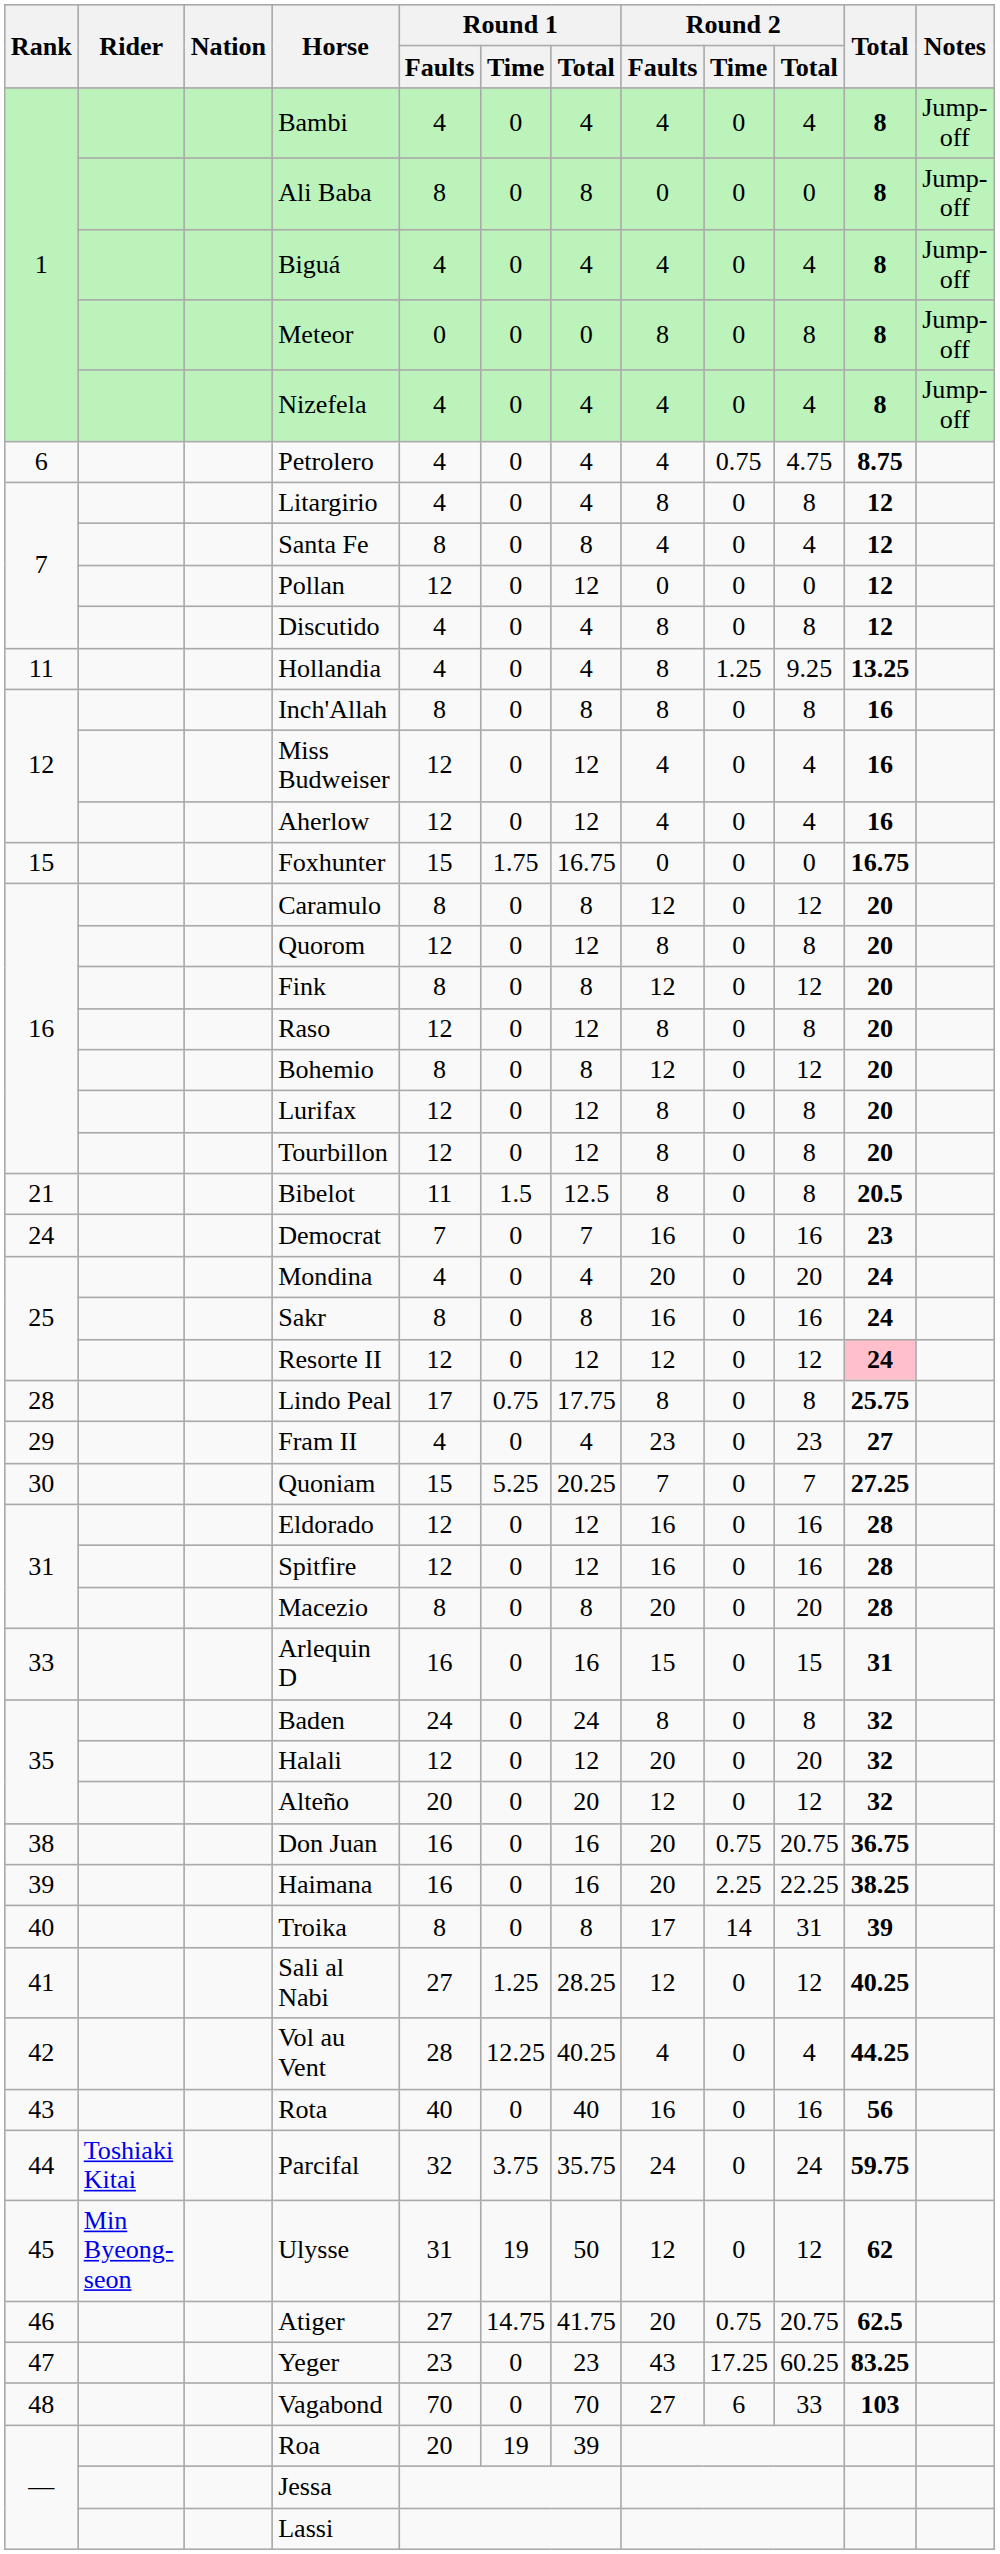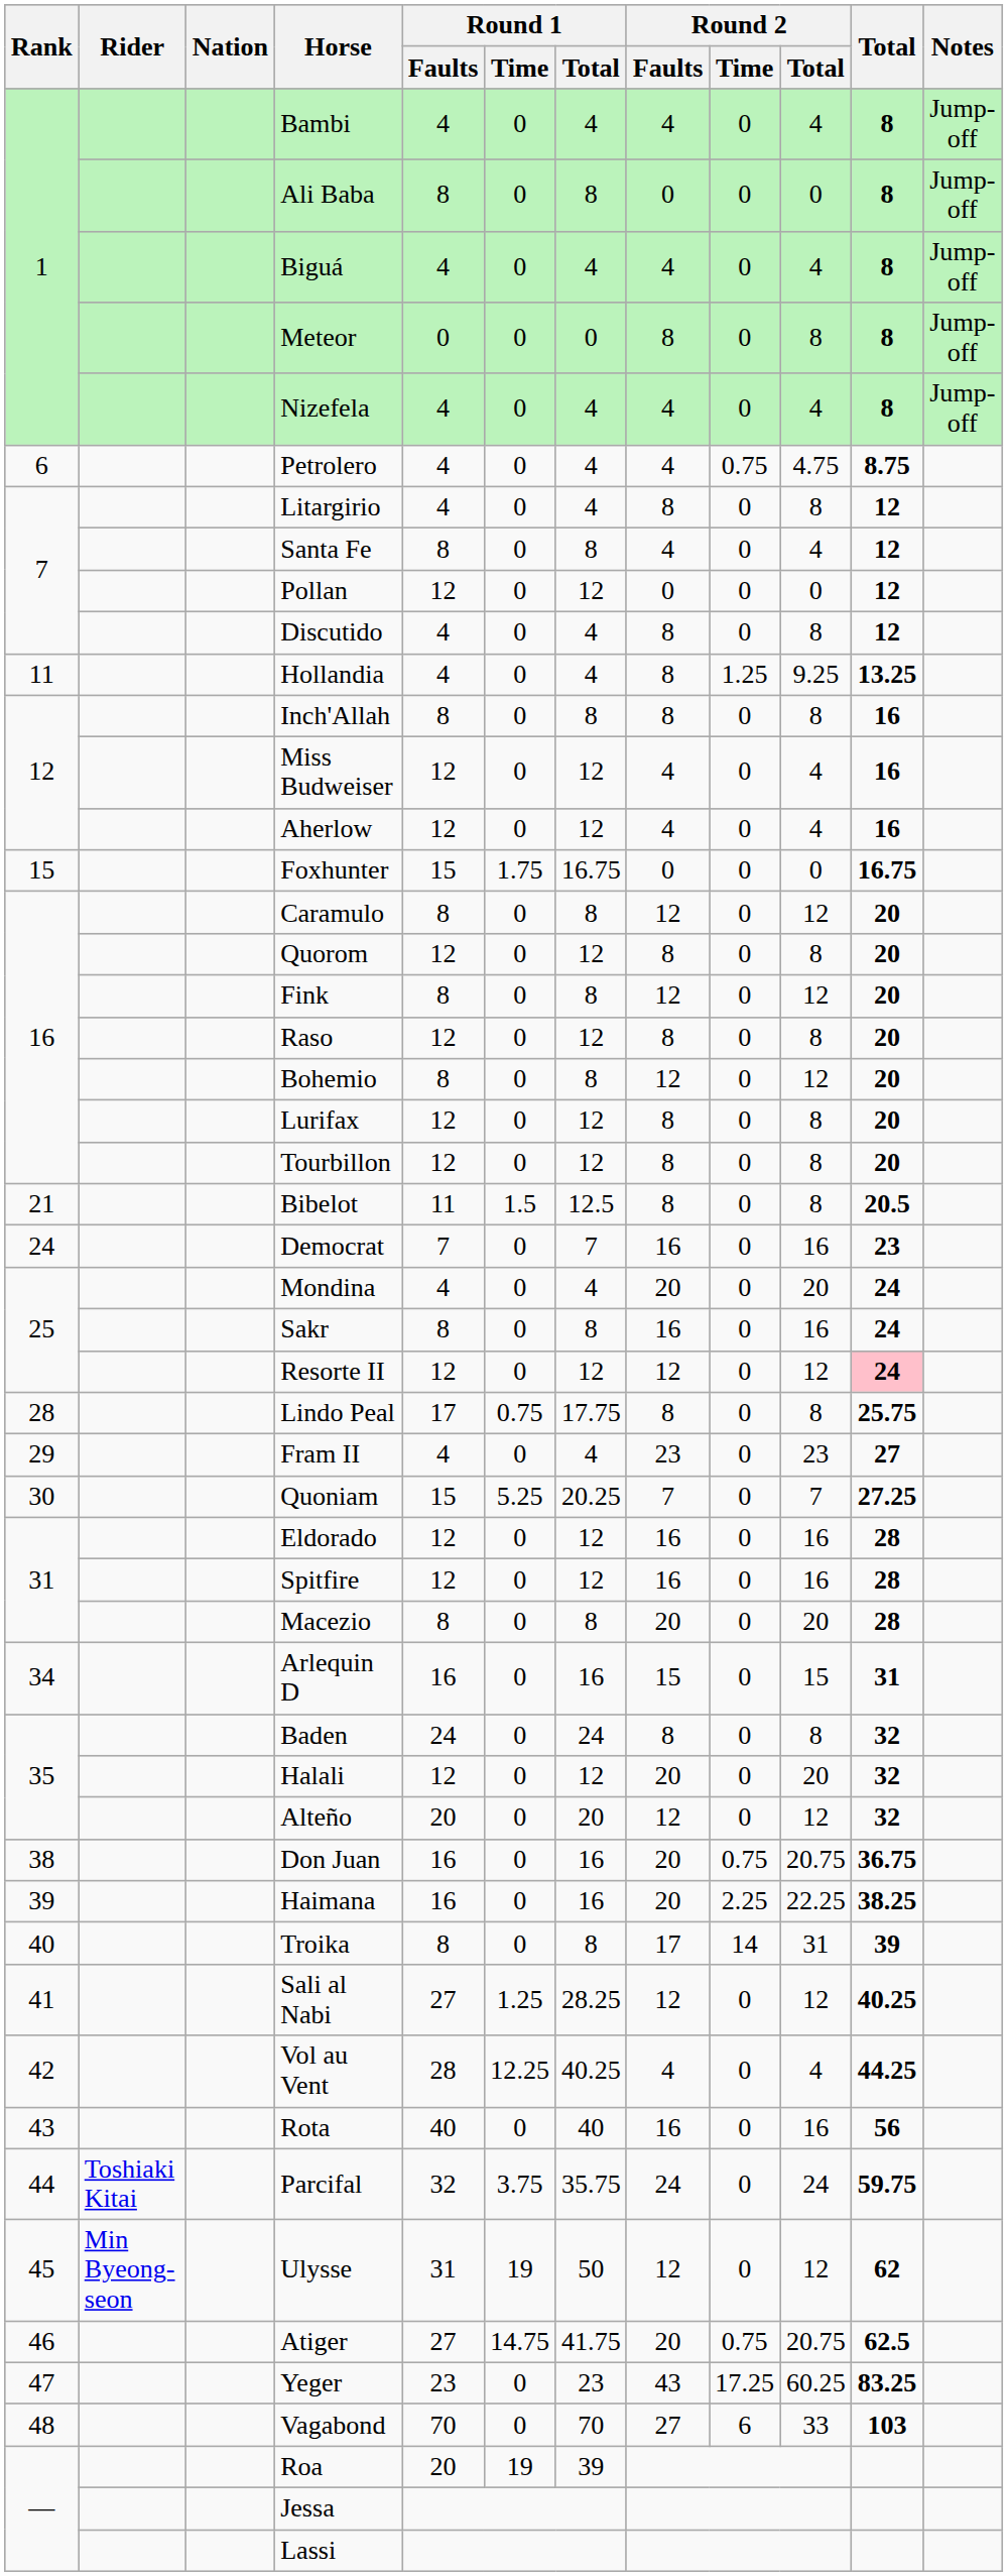 <table class="wikitable sortable" style="text-align:center">
 <tr>
 <th rowspan=2>Rank</th>
 <th rowspan=2>Rider</th>
 <th rowspan=2>Nation</th>
 <th rowspan=2>Horse</th>
 <th colspan=3>Round 1</th>
 <th colspan=3>Round 2</th>
 <th rowspan=2>Total</th>
 <th rowspan=2>Notes</th>
 </tr>
 <tr>
 <th>Faults</th>
 <th>Time</th>
 <th>Total</th>
 <th>Faults</th>
 <th>Time</th>
 <th>Total</th>
 </tr>
 <tr bgcolor=bbf3bb>
 <td rowspan=5>1</td>
 <td align=left></td>
 <td align=left></td>
 <td align=left>Bambi</td>
 <td>4</td>
 <td>0</td>
 <td>4</td>
 <td>4</td>
 <td>0</td>
 <td>4</td>
 <td><strong>8</strong></td>
 <td>Jump-off</td>
 </tr>
 <tr bgcolor=bbf3bb>
 <td align=left></td>
 <td align=left></td>
 <td align=left>Ali Baba</td>
 <td>8</td>
 <td>0</td>
 <td>8</td>
 <td>0</td>
 <td>0</td>
 <td>0</td>
 <td><strong>8</strong></td>
 <td>Jump-off</td>
 </tr>
 <tr bgcolor=bbf3bb>
 <td align=left></td>
 <td align=left></td>
 <td align=left>Biguá</td>
 <td>4</td>
 <td>0</td>
 <td>4</td>
 <td>4</td>
 <td>0</td>
 <td>4</td>
 <td><strong>8</strong></td>
 <td>Jump-off</td>
 </tr>
 <tr bgcolor=bbf3bb>
 <td align=left></td>
 <td align=left></td>
 <td align=left>Meteor</td>
 <td>0</td>
 <td>0</td>
 <td>0</td>
 <td>8</td>
 <td>0</td>
 <td>8</td>
 <td><strong>8</strong></td>
 <td>Jump-off</td>
 </tr>
 <tr bgcolor=bbf3bb>
 <td align=left></td>
 <td align=left></td>
 <td align=left>Nizefela</td>
 <td>4</td>
 <td>0</td>
 <td>4</td>
 <td>4</td>
 <td>0</td>
 <td>4</td>
 <td><strong>8</strong></td>
 <td>Jump-off</td>
 </tr>
 <tr>
 <td>6</td>
 <td align=left></td>
 <td align=left></td>
 <td align=left>Petrolero</td>
 <td>4</td>
 <td>0</td>
 <td>4</td>
 <td>4</td>
 <td>0.75</td>
 <td>4.75</td>
 <td><strong>8.75</strong></td>
 <td></td>
 </tr>
 <tr>
 <td rowspan=4>7</td>
 <td align=left></td>
 <td align=left></td>
 <td align=left>Litargirio</td>
 <td>4</td>
 <td>0</td>
 <td>4</td>
 <td>8</td>
 <td>0</td>
 <td>8</td>
 <td><strong>12</strong></td>
 <td></td>
 </tr>
 <tr>
 <td align=left></td>
 <td align=left></td>
 <td align=left>Santa Fe</td>
 <td>8</td>
 <td>0</td>
 <td>8</td>
 <td>4</td>
 <td>0</td>
 <td>4</td>
 <td><strong>12</strong></td>
 <td></td>
 </tr>
 <tr>
 <td align=left></td>
 <td align=left></td>
 <td align=left>Pollan</td>
 <td>12</td>
 <td>0</td>
 <td>12</td>
 <td>0</td>
 <td>0</td>
 <td>0</td>
 <td><strong>12</strong></td>
 <td></td>
 </tr>
 <tr>
 <td align=left></td>
 <td align=left></td>
 <td align=left>Discutido</td>
 <td>4</td>
 <td>0</td>
 <td>4</td>
 <td>8</td>
 <td>0</td>
 <td>8</td>
 <td><strong>12</strong></td>
 <td></td>
 </tr>
 <tr>
 <td>11</td>
 <td align=left></td>
 <td align=left></td>
 <td align=left>Hollandia</td>
 <td>4</td>
 <td>0</td>
 <td>4</td>
 <td>8</td>
 <td>1.25</td>
 <td>9.25</td>
 <td><strong>13.25</strong></td>
 <td></td>
 </tr>
 <tr>
 <td rowspan=3>12</td>
 <td align=left></td>
 <td align=left></td>
 <td align=left>Inch'Allah</td>
 <td>8</td>
 <td>0</td>
 <td>8</td>
 <td>8</td>
 <td>0</td>
 <td>8</td>
 <td><strong>16</strong></td>
 <td></td>
 </tr>
 <tr>
 <td align=left></td>
 <td align=left></td>
 <td align=left>Miss Budweiser</td>
 <td>12</td>
 <td>0</td>
 <td>12</td>
 <td>4</td>
 <td>0</td>
 <td>4</td>
 <td><strong>16</strong></td>
 <td></td>
 </tr>
 <tr>
 <td align=left></td>
 <td align=left></td>
 <td align=left>Aherlow</td>
 <td>12</td>
 <td>0</td>
 <td>12</td>
 <td>4</td>
 <td>0</td>
 <td>4</td>
 <td><strong>16</strong></td>
 <td></td>
 </tr>
 <tr>
 <td>15</td>
 <td align=left></td>
 <td align=left></td>
 <td align=left>Foxhunter</td>
 <td>15</td>
 <td>1.75</td>
 <td>16.75</td>
 <td>0</td>
 <td>0</td>
 <td>0</td>
 <td><strong>16.75</strong></td>
 <td></td>
 </tr>
 <tr>
 <td rowspan=7>16</td>
 <td align=left></td>
 <td align=left></td>
 <td align=left>Caramulo</td>
 <td>8</td>
 <td>0</td>
 <td>8</td>
 <td>12</td>
 <td>0</td>
 <td>12</td>
 <td><strong>20</strong></td>
 <td></td>
 </tr>
 <tr>
 <td align=left></td>
 <td align=left></td>
 <td align=left>Quorom</td>
 <td>12</td>
 <td>0</td>
 <td>12</td>
 <td>8</td>
 <td>0</td>
 <td>8</td>
 <td><strong>20</strong></td>
 <td></td>
 </tr>
 <tr>
 <td align=left></td>
 <td align=left></td>
 <td align=left>Fink</td>
 <td>8</td>
 <td>0</td>
 <td>8</td>
 <td>12</td>
 <td>0</td>
 <td>12</td>
 <td><strong>20</strong></td>
 <td></td>
 </tr>
 <tr>
 <td align=left></td>
 <td align=left></td>
 <td align=left>Raso</td>
 <td>12</td>
 <td>0</td>
 <td>12</td>
 <td>8</td>
 <td>0</td>
 <td>8</td>
 <td><strong>20</strong></td>
 <td></td>
 </tr>
 <tr>
 <td align=left></td>
 <td align=left></td>
 <td align=left>Bohemio</td>
 <td>8</td>
 <td>0</td>
 <td>8</td>
 <td>12</td>
 <td>0</td>
 <td>12</td>
 <td><strong>20</strong></td>
 <td></td>
 </tr>
 <tr>
 <td align=left></td>
 <td align=left></td>
 <td align=left>Lurifax</td>
 <td>12</td>
 <td>0</td>
 <td>12</td>
 <td>8</td>
 <td>0</td>
 <td>8</td>
 <td><strong>20</strong></td>
 <td></td>
 </tr>
 <tr>
 <td align=left></td>
 <td align=left></td>
 <td align=left>Tourbillon</td>
 <td>12</td>
 <td>0</td>
 <td>12</td>
 <td>8</td>
 <td>0</td>
 <td>8</td>
 <td><strong>20</strong></td>
 <td></td>
 </tr>
 <tr>
 <td>21</td>
 <td align=left></td>
 <td align=left></td>
 <td align=left>Bibelot</td>
 <td>11</td>
 <td>1.5</td>
 <td>12.5</td>
 <td>8</td>
 <td>0</td>
 <td>8</td>
 <td><strong>20.5</strong></td>
 <td></td>
 </tr>
 <tr>
 <td>24</td>
 <td align=left></td>
 <td align=left></td>
 <td align=left>Democrat</td>
 <td>7</td>
 <td>0</td>
 <td>7</td>
 <td>16</td>
 <td>0</td>
 <td>16</td>
 <td><strong>23</strong></td>
 <td></td>
 </tr>
 <tr>
 <td rowspan=3>25</td>
 <td align=left></td>
 <td align=left></td>
 <td align=left>Mondina</td>
 <td>4</td>
 <td>0</td>
 <td>4</td>
 <td>20</td>
 <td>0</td>
 <td>20</td>
 <td><strong>24</strong></td>
 <td></td>
 </tr>
 <tr>
 <td align=left></td>
 <td align=left></td>
 <td align=left>Sakr</td>
 <td>8</td>
 <td>0</td>
 <td>8</td>
 <td>16</td>
 <td>0</td>
 <td>16</td>
 <td><strong>24</strong></td>
 <td></td>
 </tr>
 <tr>
 <td align=left></td>
 <td align=left></td>
 <td align=left>Resorte II</td>
 <td>12</td>
 <td>0</td>
 <td>12</td>
 <td>12</td>
 <td>0</td>
 <td>12</td>
 <td style="background: pink;"><strong>24</strong></td>
 <td></td>
 </tr>
 <tr>
 <td>28</td>
 <td align=left></td>
 <td align=left></td>
 <td align=left>Lindo Peal</td>
 <td>17</td>
 <td>0.75</td>
 <td>17.75</td>
 <td>8</td>
 <td>0</td>
 <td>8</td>
 <td><strong>25.75</strong></td>
 <td></td>
 </tr>
 <tr>
 <td>29</td>
 <td align=left></td>
 <td align=left></td>
 <td align=left>Fram II</td>
 <td>4</td>
 <td>0</td>
 <td>4</td>
 <td>23</td>
 <td>0</td>
 <td>23</td>
 <td><strong>27</strong></td>
 <td></td>
 </tr>
 <tr>
 <td>30</td>
 <td align=left></td>
 <td align=left></td>
 <td align=left>Quoniam</td>
 <td>15</td>
 <td>5.25</td>
 <td>20.25</td>
 <td>7</td>
 <td>0</td>
 <td>7</td>
 <td><strong>27.25</strong></td>
 <td></td>
 </tr>
 <tr>
 <td rowspan=3>31</td>
 <td align=left></td>
 <td align=left></td>
 <td align=left>Eldorado</td>
 <td>12</td>
 <td>0</td>
 <td>12</td>
 <td>16</td>
 <td>0</td>
 <td>16</td>
 <td><strong>28</strong></td>
 <td></td>
 </tr>
 <tr>
 <td align=left></td>
 <td align=left></td>
 <td align=left>Spitfire</td>
 <td>12</td>
 <td>0</td>
 <td>12</td>
 <td>16</td>
 <td>0</td>
 <td>16</td>
 <td><strong>28</strong></td>
 <td></td>
 </tr>
 <tr>
 <td align=left></td>
 <td align=left></td>
 <td align=left>Macezio</td>
 <td>8</td>
 <td>0</td>
 <td>8</td>
 <td>20</td>
 <td>0</td>
 <td>20</td>
 <td><strong>28</strong></td>
 <td></td>
 </tr>
 <tr>
-<td>33</td>
+<td>34</td>
 <td align=left></td>
 <td align=left></td>
 <td align=left>Arlequin D</td>
 <td>16</td>
 <td>0</td>
 <td>16</td>
 <td>15</td>
 <td>0</td>
 <td>15</td>
 <td><strong>31</strong></td>
 <td></td>
 </tr>
 <tr>
 <td rowspan=3>35</td>
 <td align=left></td>
 <td align=left></td>
 <td align=left>Baden</td>
 <td>24</td>
 <td>0</td>
 <td>24</td>
 <td>8</td>
 <td>0</td>
 <td>8</td>
 <td><strong>32</strong></td>
 <td></td>
 </tr>
 <tr>
 <td align=left></td>
 <td align=left></td>
 <td align=left>Halali</td>
 <td>12</td>
 <td>0</td>
 <td>12</td>
 <td>20</td>
 <td>0</td>
 <td>20</td>
 <td><strong>32</strong></td>
 <td></td>
 </tr>
 <tr>
 <td align=left></td>
 <td align=left></td>
 <td align=left>Alteño</td>
 <td>20</td>
 <td>0</td>
 <td>20</td>
 <td>12</td>
 <td>0</td>
 <td>12</td>
 <td><strong>32</strong></td>
 <td></td>
 </tr>
 <tr>
 <td>38</td>
 <td align=left></td>
 <td align=left></td>
 <td align=left>Don Juan</td>
 <td>16</td>
 <td>0</td>
 <td>16</td>
 <td>20</td>
 <td>0.75</td>
 <td>20.75</td>
 <td><strong>36.75</strong></td>
 <td></td>
 </tr>
 <tr>
 <td>39</td>
 <td align=left></td>
 <td align=left></td>
 <td align=left>Haimana</td>
 <td>16</td>
 <td>0</td>
 <td>16</td>
 <td>20</td>
 <td>2.25</td>
 <td>22.25</td>
 <td><strong>38.25</strong></td>
 <td></td>
 </tr>
 <tr>
 <td>40</td>
 <td align=left></td>
 <td align=left></td>
 <td align=left>Troika</td>
 <td>8</td>
 <td>0</td>
 <td>8</td>
 <td>17</td>
 <td>14</td>
 <td>31</td>
 <td><strong>39</strong></td>
 <td></td>
 </tr>
 <tr>
 <td>41</td>
 <td align=left></td>
 <td align=left></td>
 <td align=left>Sali al Nabi</td>
 <td>27</td>
 <td>1.25</td>
 <td>28.25</td>
 <td>12</td>
 <td>0</td>
 <td>12</td>
 <td><strong>40.25</strong></td>
 <td></td>
 </tr>
 <tr>
 <td>42</td>
 <td align=left></td>
 <td align=left></td>
 <td align=left>Vol au Vent</td>
 <td>28</td>
 <td>12.25</td>
 <td>40.25</td>
 <td>4</td>
 <td>0</td>
 <td>4</td>
 <td><strong>44.25</strong></td>
 <td></td>
 </tr>
 <tr>
 <td>43</td>
 <td align=left></td>
 <td align=left></td>
 <td align=left>Rota</td>
 <td>40</td>
 <td>0</td>
 <td>40</td>
 <td>16</td>
 <td>0</td>
 <td>16</td>
 <td><strong>56</strong></td>
 <td></td>
 </tr>
 <tr>
 <td>44</td>
 <td align=left><a href='#'>Toshiaki Kitai</a></td>
 <td align=left></td>
 <td align=left>Parcifal</td>
 <td>32</td>
 <td>3.75</td>
 <td>35.75</td>
 <td>24</td>
 <td>0</td>
 <td>24</td>
 <td><strong>59.75</strong></td>
 <td></td>
 </tr>
 <tr>
 <td>45</td>
 <td align=left><a href='#'>Min Byeong-seon</a></td>
 <td align=left></td>
 <td align=left>Ulysse</td>
 <td>31</td>
 <td>19</td>
 <td>50</td>
 <td>12</td>
 <td>0</td>
 <td>12</td>
 <td><strong>62</strong></td>
 <td></td>
 </tr>
 <tr>
 <td>46</td>
 <td align=left></td>
 <td align=left></td>
 <td align=left>Atiger</td>
 <td>27</td>
 <td>14.75</td>
 <td>41.75</td>
 <td>20</td>
 <td>0.75</td>
 <td>20.75</td>
 <td><strong>62.5</strong></td>
 <td></td>
 </tr>
 <tr>
 <td>47</td>
 <td align=left></td>
 <td align=left></td>
 <td align=left>Yeger</td>
 <td>23</td>
 <td>0</td>
 <td>23</td>
 <td>43</td>
 <td>17.25</td>
 <td>60.25</td>
 <td><strong>83.25</strong></td>
 <td></td>
 </tr>
 <tr>
 <td>48</td>
 <td align=left></td>
 <td align=left></td>
 <td align=left>Vagabond</td>
 <td>70</td>
 <td>0</td>
 <td>70</td>
 <td>27</td>
 <td>6</td>
 <td>33</td>
 <td><strong>103</strong></td>
 <td></td>
 </tr>
 <tr>
 <td rowspan=3 data-sort-value=49>—</td>
 <td align=left></td>
 <td align=left></td>
 <td align=left>Roa</td>
 <td>20</td>
 <td>19</td>
 <td>39</td>
 <td colspan=3 data-sort-value=99></td>
 <td data-sort-value=999></td>
 <td></td>
 </tr>
 <tr>
 <td align=left></td>
 <td align=left></td>
 <td align=left>Jessa</td>
 <td colspan=3 data-sort-value=99></td>
 <td colspan=3 data-sort-value=99></td>
 <td data-sort-value=999></td>
 <td></td>
 </tr>
 <tr>
 <td align=left></td>
 <td align=left></td>
 <td align=left>Lassi</td>
 <td colspan=3 data-sort-value=99></td>
 <td colspan=3 data-sort-value=99></td>
 <td data-sort-value=999></td>
 <td></td>
 </tr>
 </table>
